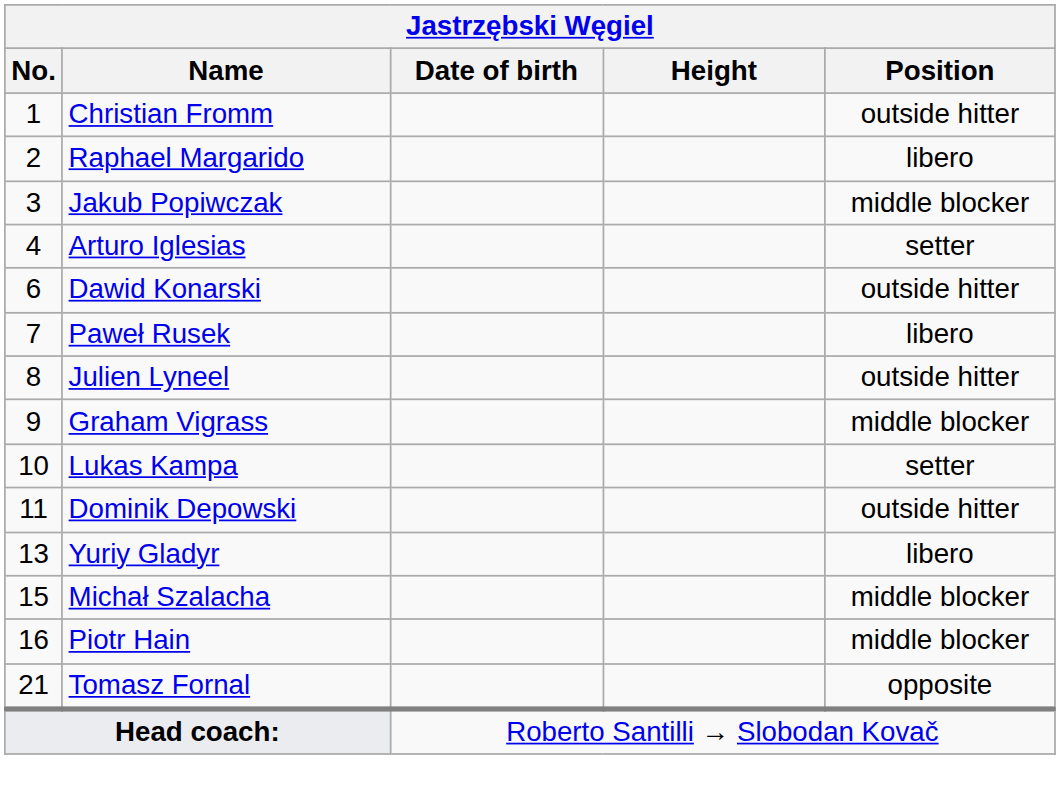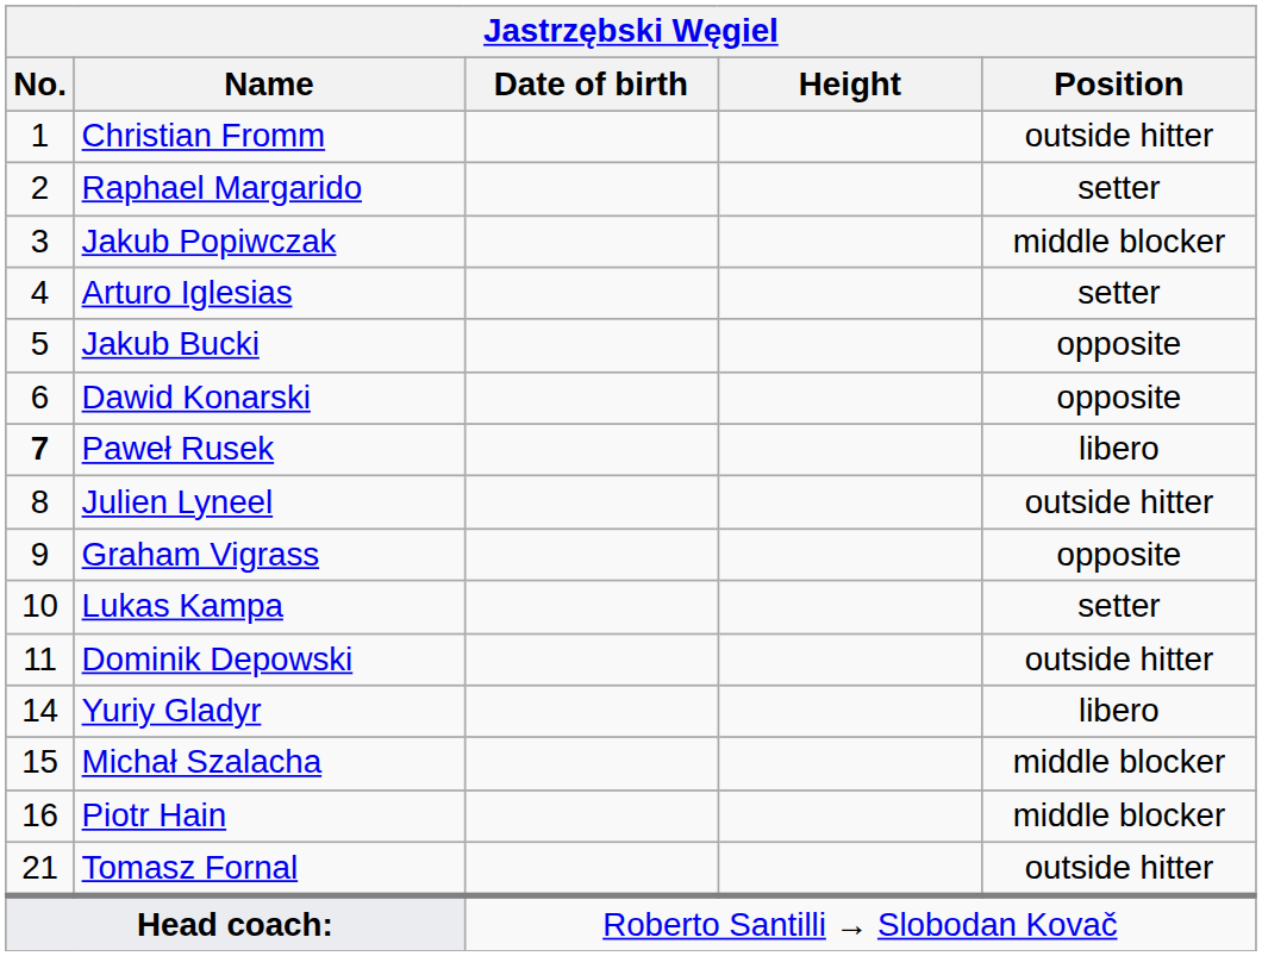 <table class="wikitable collapsible collapsed" style="font-size:100%; text-align:center">
 <tr>
 <th colspan=5 style="width:30em"><a href='#'>Jastrzębski Węgiel</a></th>
 </tr>
 <tr>
 <th>No.</th>
 <th style="width:15em">Name</th>
 <th style="width:10em">Date of birth</th>
 <th style="width:10em">Height</th>
 <th style="width:10em">Position</th>
 </tr>
 <tr>
 <td>1</td>
 <td align=left> <a href='#'>Christian Fromm</a></td>
 <td align=right></td>
 <td></td>
 <td>outside hitter</td>
 </tr>
 <tr>
 <td>2</td>
 <td align=left> <a href='#'>Raphael Margarido</a></td>
 <td align=right></td>
 <td></td>
-<td>libero</td>
+<td>setter</td>
 </tr>
 <tr>
 <td>3</td>
 <td align=left> <a href='#'>Jakub Popiwczak</a></td>
 <td align=right></td>
 <td></td>
 <td>middle blocker</td>
 </tr>
 <tr>
 <td>4</td>
 <td align=left> <a href='#'>Arturo Iglesias</a></td>
 <td align=right></td>
 <td></td>
 <td>setter</td>
 </tr>
 <tr>
+<td>5</td>
+<td align=left> <a href='#'>Jakub Bucki</a></td>
+<td align=right></td>
+<td></td>
+<td>opposite</td>
+</tr>
+<tr>
 <td>6</td>
 <td align=left> <a href='#'>Dawid Konarski</a></td>
 <td align=right></td>
 <td></td>
-<td>outside hitter</td>
+<td>opposite</td>
 </tr>
 <tr>
-<td>7</td>
+<td><strong>7</strong></td>
 <td align=left> <a href='#'>Paweł Rusek</a></td>
 <td align=right></td>
 <td></td>
 <td>libero</td>
 </tr>
 <tr>
 <td>8</td>
 <td align=left> <a href='#'>Julien Lyneel</a></td>
 <td align=right></td>
 <td></td>
 <td>outside hitter</td>
 </tr>
 <tr>
 <td>9</td>
 <td align=left> <a href='#'>Graham Vigrass</a></td>
 <td align=right></td>
 <td></td>
-<td>middle blocker</td>
+<td>opposite</td>
 </tr>
 <tr>
 <td>10</td>
 <td align=left> <a href='#'>Lukas Kampa</a></td>
 <td align=right></td>
 <td></td>
 <td>setter</td>
 </tr>
 <tr>
 <td>11</td>
 <td align=left> <a href='#'>Dominik Depowski</a></td>
 <td align=right></td>
 <td></td>
 <td>outside hitter</td>
 </tr>
 <tr>
-<td>13</td>
+<td>14</td>
 <td align=left> <a href='#'>Yuriy Gladyr</a></td>
 <td align=right></td>
 <td></td>
 <td>libero</td>
 </tr>
 <tr>
 <td>15</td>
 <td align=left> <a href='#'>Michał Szalacha</a></td>
 <td align=right></td>
 <td></td>
 <td>middle blocker</td>
 </tr>
 <tr>
 <td>16</td>
 <td align=left> <a href='#'>Piotr Hain</a></td>
 <td align=right></td>
 <td></td>
 <td>middle blocker</td>
 </tr>
 <tr>
 <td>21</td>
 <td align=left> <a href='#'>Tomasz Fornal</a></td>
 <td align=right></td>
 <td></td>
-<td>opposite</td>
+<td>outside hitter</td>
 </tr>
 <tr style="border-top: 3px solid grey">
 <td colspan=2 style="background:#EAECF0"><strong>Head coach:</strong></td>
 <td colspan=3> <a href='#'>Roberto Santilli</a> →  <a href='#'>Slobodan Kovač</a></td>
 </tr>
 </table>
